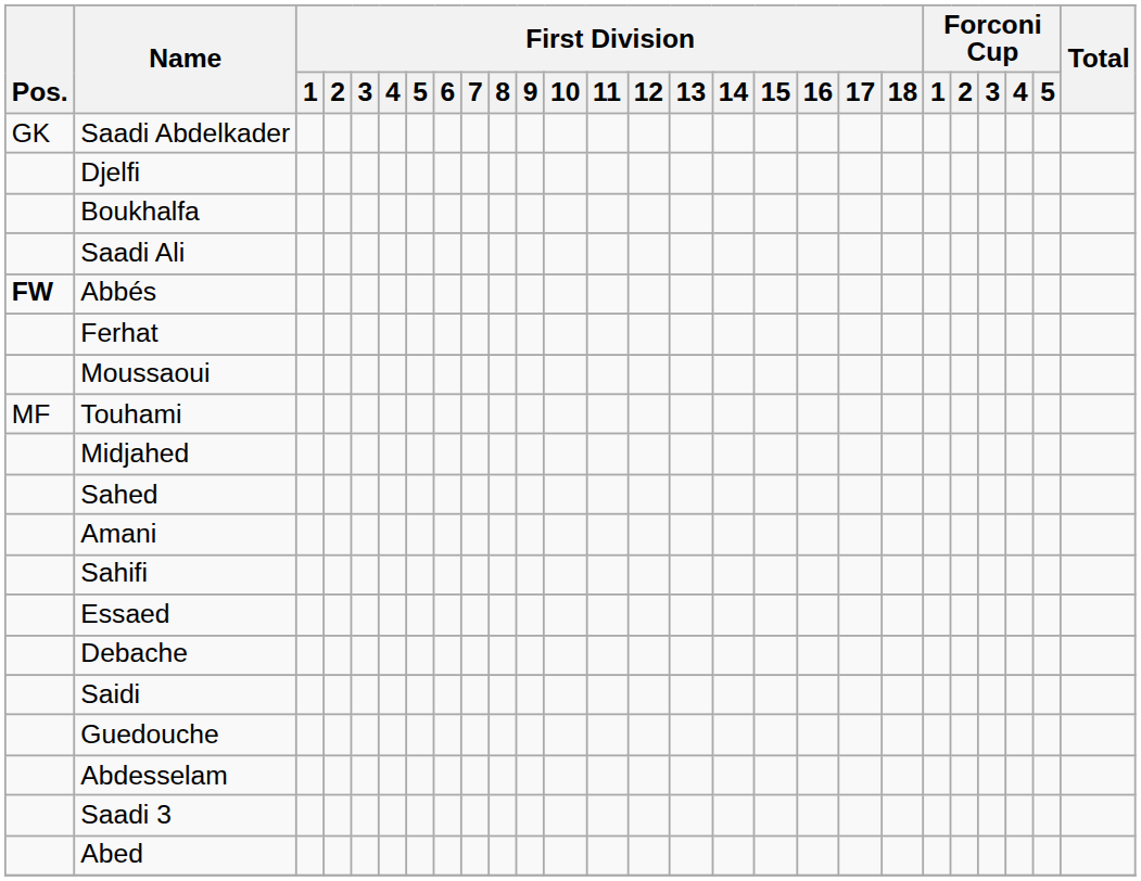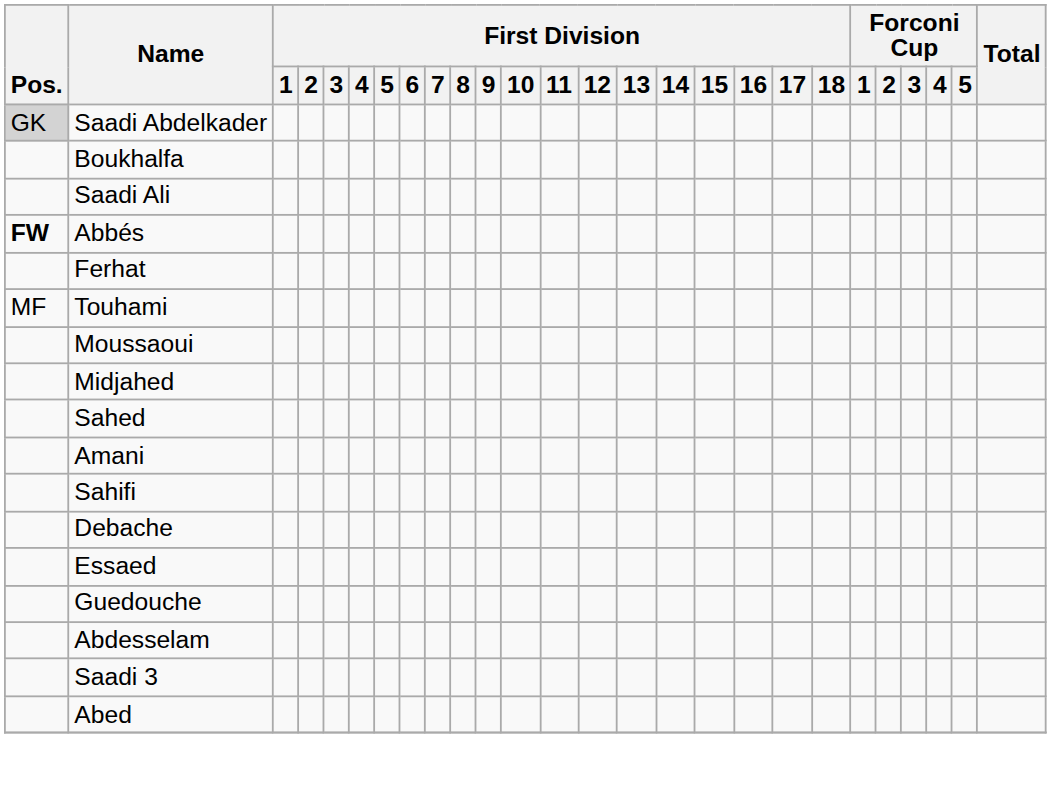 <table class="wikitable sortable alternance"  style="font-size:85%; text-align:center; line-height:14px;">
 <tr>
 <th rowspan="2" valign="bottom">Pos.</th>
 <th rowspan="2">Name</th>
 <th colspan="18" width="85">First Division</th>
 <th colspan="5" width="35">Forconi Cup</th>
 <th rowspan="2">Total</th>
 </tr>
 <tr>
 <th>1</th>
 <th>2</th>
 <th>3</th>
 <th>4</th>
 <th>5</th>
 <th>6</th>
 <th>7</th>
 <th>8</th>
 <th>9</th>
 <th>10</th>
 <th>11</th>
 <th>12</th>
 <th>13</th>
 <th>14</th>
 <th>15</th>
 <th>16</th>
 <th>17</th>
 <th>18</th>
 <th>1</th>
 <th>2</th>
 <th>3</th>
 <th>4</th>
 <th>5</th>
 </tr>
 <tr>
-<td align="left">GK</td>
+<td align="left" style="background: lightgrey;">GK</td>
 <td align="left"> Saadi Abdelkader</td>
-<td></td>
-<td></td>
-<td></td>
-<td></td>
-<td></td>
-<td></td>
-<td></td>
-<td></td>
-<td></td>
-<td></td>
-<td></td>
-<td></td>
-<td></td>
-<td></td>
-<td></td>
-<td></td>
-<td></td>
-<td></td>
-<td></td>
-<td></td>
-<td></td>
-<td></td>
-<td></td>
-<td></td>
-</tr>
-<tr>
-<td align="left"></td>
-<td align="left"> Djelfi</td>
 <td></td>
 <td></td>
 <td></td>
 <td></td>
 <td></td>
 <td></td>
 <td></td>
 <td></td>
 <td></td>
 <td></td>
 <td></td>
 <td></td>
 <td></td>
 <td></td>
 <td></td>
 <td></td>
 <td></td>
 <td></td>
 <td></td>
 <td></td>
 <td></td>
 <td></td>
 <td></td>
 <td></td>
 </tr>
 <tr>
 <td align="left"></td>
 <td align="left"> Boukhalfa</td>
 <td></td>
 <td></td>
 <td></td>
 <td></td>
 <td></td>
 <td></td>
 <td></td>
 <td></td>
 <td></td>
 <td></td>
 <td></td>
 <td></td>
 <td></td>
 <td></td>
 <td></td>
 <td></td>
 <td></td>
 <td></td>
 <td></td>
 <td></td>
 <td></td>
 <td></td>
 <td></td>
 <td></td>
 </tr>
 <tr>
 <td align="left"></td>
 <td align="left"> Saadi Ali</td>
 <td></td>
 <td></td>
 <td></td>
 <td></td>
 <td></td>
 <td></td>
 <td></td>
 <td></td>
 <td></td>
 <td></td>
 <td></td>
 <td></td>
 <td></td>
 <td></td>
 <td></td>
 <td></td>
 <td></td>
 <td></td>
 <td></td>
 <td></td>
 <td></td>
 <td></td>
 <td></td>
 <td></td>
 </tr>
 <tr>
 <td align="left"><strong>FW</strong></td>
 <td align="left"> Abbés</td>
 <td></td>
 <td></td>
 <td></td>
 <td></td>
 <td></td>
 <td></td>
 <td></td>
 <td></td>
 <td></td>
 <td></td>
 <td></td>
 <td></td>
 <td></td>
 <td></td>
 <td></td>
 <td></td>
 <td></td>
 <td></td>
 <td></td>
 <td></td>
 <td></td>
 <td></td>
 <td></td>
 <td></td>
 </tr>
 <tr>
 <td align="left"></td>
 <td align="left"> Ferhat</td>
 <td></td>
 <td></td>
 <td></td>
 <td></td>
 <td></td>
 <td></td>
 <td></td>
 <td></td>
 <td></td>
 <td></td>
 <td></td>
 <td></td>
 <td></td>
 <td></td>
 <td></td>
 <td></td>
 <td></td>
 <td></td>
 <td></td>
 <td></td>
 <td></td>
 <td></td>
 <td></td>
 <td></td>
 </tr>
 <tr>
-<td align="left"></td>
-<td align="left"> Moussaoui</td>
+<td align="left">MF</td>
+<td align="left"> Touhami</td>
 <td></td>
 <td></td>
 <td></td>
 <td></td>
 <td></td>
 <td></td>
 <td></td>
 <td></td>
 <td></td>
 <td></td>
 <td></td>
 <td></td>
 <td></td>
 <td></td>
 <td></td>
 <td></td>
 <td></td>
 <td></td>
 <td></td>
 <td></td>
 <td></td>
 <td></td>
 <td></td>
 <td></td>
 </tr>
 <tr>
-<td align="left">MF</td>
-<td align="left"> Touhami</td>
+<td align="left"></td>
+<td align="left"> Moussaoui</td>
 <td></td>
 <td></td>
 <td></td>
 <td></td>
 <td></td>
 <td></td>
 <td></td>
 <td></td>
 <td></td>
 <td></td>
 <td></td>
 <td></td>
 <td></td>
 <td></td>
 <td></td>
 <td></td>
 <td></td>
 <td></td>
 <td></td>
 <td></td>
 <td></td>
 <td></td>
 <td></td>
 <td></td>
 </tr>
 <tr>
 <td align="left"></td>
 <td align="left"> Midjahed</td>
 <td></td>
 <td></td>
 <td></td>
 <td></td>
 <td></td>
 <td></td>
 <td></td>
 <td></td>
 <td></td>
 <td></td>
 <td></td>
 <td></td>
 <td></td>
 <td></td>
 <td></td>
 <td></td>
 <td></td>
 <td></td>
 <td></td>
 <td></td>
 <td></td>
 <td></td>
 <td></td>
 <td></td>
 </tr>
 <tr>
 <td align="left"></td>
 <td align="left"> Sahed</td>
 <td></td>
 <td></td>
 <td></td>
 <td></td>
 <td></td>
 <td></td>
 <td></td>
 <td></td>
 <td></td>
 <td></td>
 <td></td>
 <td></td>
 <td></td>
 <td></td>
 <td></td>
 <td></td>
 <td></td>
 <td></td>
 <td></td>
 <td></td>
 <td></td>
 <td></td>
 <td></td>
 <td></td>
 </tr>
 <tr>
 <td align="left"></td>
 <td align="left"> Amani</td>
 <td></td>
 <td></td>
 <td></td>
 <td></td>
 <td></td>
 <td></td>
 <td></td>
 <td></td>
 <td></td>
 <td></td>
 <td></td>
 <td></td>
 <td></td>
 <td></td>
 <td></td>
 <td></td>
 <td></td>
 <td></td>
 <td></td>
 <td></td>
 <td></td>
 <td></td>
 <td></td>
 <td></td>
 </tr>
 <tr>
 <td align="left"></td>
 <td align="left"> Sahifi</td>
 <td></td>
 <td></td>
 <td></td>
 <td></td>
 <td></td>
 <td></td>
 <td></td>
 <td></td>
 <td></td>
 <td></td>
 <td></td>
 <td></td>
 <td></td>
 <td></td>
 <td></td>
 <td></td>
 <td></td>
 <td></td>
 <td></td>
 <td></td>
 <td></td>
 <td></td>
 <td></td>
 <td></td>
 </tr>
 <tr>
 <td align="left"></td>
-<td align="left"> Essaed</td>
-<td></td>
-<td></td>
-<td></td>
-<td></td>
-<td></td>
-<td></td>
-<td></td>
-<td></td>
-<td></td>
-<td></td>
-<td></td>
-<td></td>
-<td></td>
-<td></td>
-<td></td>
-<td></td>
-<td></td>
-<td></td>
-<td></td>
-<td></td>
-<td></td>
-<td></td>
-<td></td>
-<td></td>
-</tr>
-<tr>
-<td align="left"></td>
 <td align="left"> Debache</td>
 <td></td>
 <td></td>
 <td></td>
 <td></td>
 <td></td>
 <td></td>
 <td></td>
 <td></td>
 <td></td>
 <td></td>
 <td></td>
 <td></td>
 <td></td>
 <td></td>
 <td></td>
 <td></td>
 <td></td>
 <td></td>
 <td></td>
 <td></td>
 <td></td>
 <td></td>
 <td></td>
 <td></td>
 </tr>
 <tr>
 <td align="left"></td>
-<td align="left"> Saidi</td>
+<td align="left"> Essaed</td>
 <td></td>
 <td></td>
 <td></td>
 <td></td>
 <td></td>
 <td></td>
 <td></td>
 <td></td>
 <td></td>
 <td></td>
 <td></td>
 <td></td>
 <td></td>
 <td></td>
 <td></td>
 <td></td>
 <td></td>
 <td></td>
 <td></td>
 <td></td>
 <td></td>
 <td></td>
 <td></td>
 <td></td>
 </tr>
 <tr>
 <td align="left"></td>
 <td align="left"> Guedouche</td>
 <td></td>
 <td></td>
 <td></td>
 <td></td>
 <td></td>
 <td></td>
 <td></td>
 <td></td>
 <td></td>
 <td></td>
 <td></td>
 <td></td>
 <td></td>
 <td></td>
 <td></td>
 <td></td>
 <td></td>
 <td></td>
 <td></td>
 <td></td>
 <td></td>
 <td></td>
 <td></td>
 <td></td>
 </tr>
 <tr>
 <td align="left"></td>
 <td align="left"> Abdesselam</td>
 <td></td>
 <td></td>
 <td></td>
 <td></td>
 <td></td>
 <td></td>
 <td></td>
 <td></td>
 <td></td>
 <td></td>
 <td></td>
 <td></td>
 <td></td>
 <td></td>
 <td></td>
 <td></td>
 <td></td>
 <td></td>
 <td></td>
 <td></td>
 <td></td>
 <td></td>
 <td></td>
 <td></td>
 </tr>
 <tr>
 <td align="left"></td>
 <td align="left"> Saadi 3</td>
 <td></td>
 <td></td>
 <td></td>
 <td></td>
 <td></td>
 <td></td>
 <td></td>
 <td></td>
 <td></td>
 <td></td>
 <td></td>
 <td></td>
 <td></td>
 <td></td>
 <td></td>
 <td></td>
 <td></td>
 <td></td>
 <td></td>
 <td></td>
 <td></td>
 <td></td>
 <td></td>
 <td></td>
 </tr>
 <tr>
 <td align="left"></td>
 <td align="left"> Abed</td>
 <td></td>
 <td></td>
 <td></td>
 <td></td>
 <td></td>
 <td></td>
 <td></td>
 <td></td>
 <td></td>
 <td></td>
 <td></td>
 <td></td>
 <td></td>
 <td></td>
 <td></td>
 <td></td>
 <td></td>
 <td></td>
 <td></td>
 <td></td>
 <td></td>
 <td></td>
 <td></td>
 <td></td>
 </tr>
 <tr>
 </tr>
 </table>
